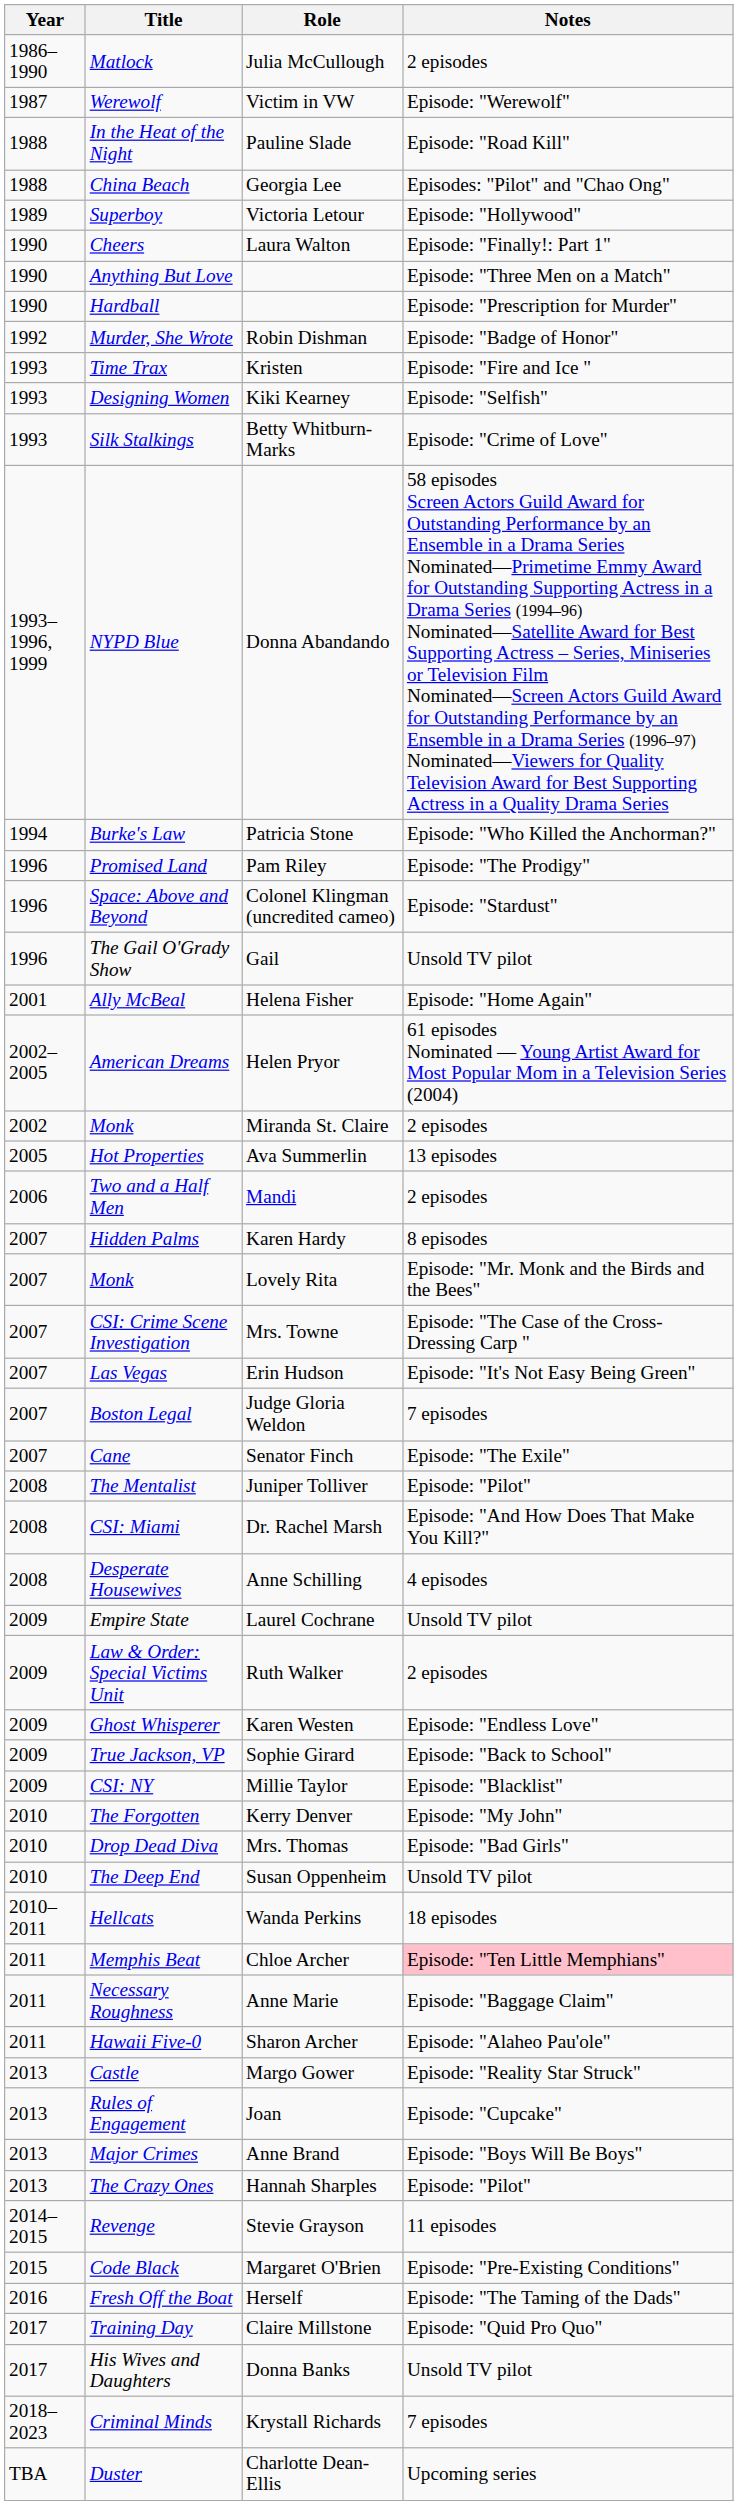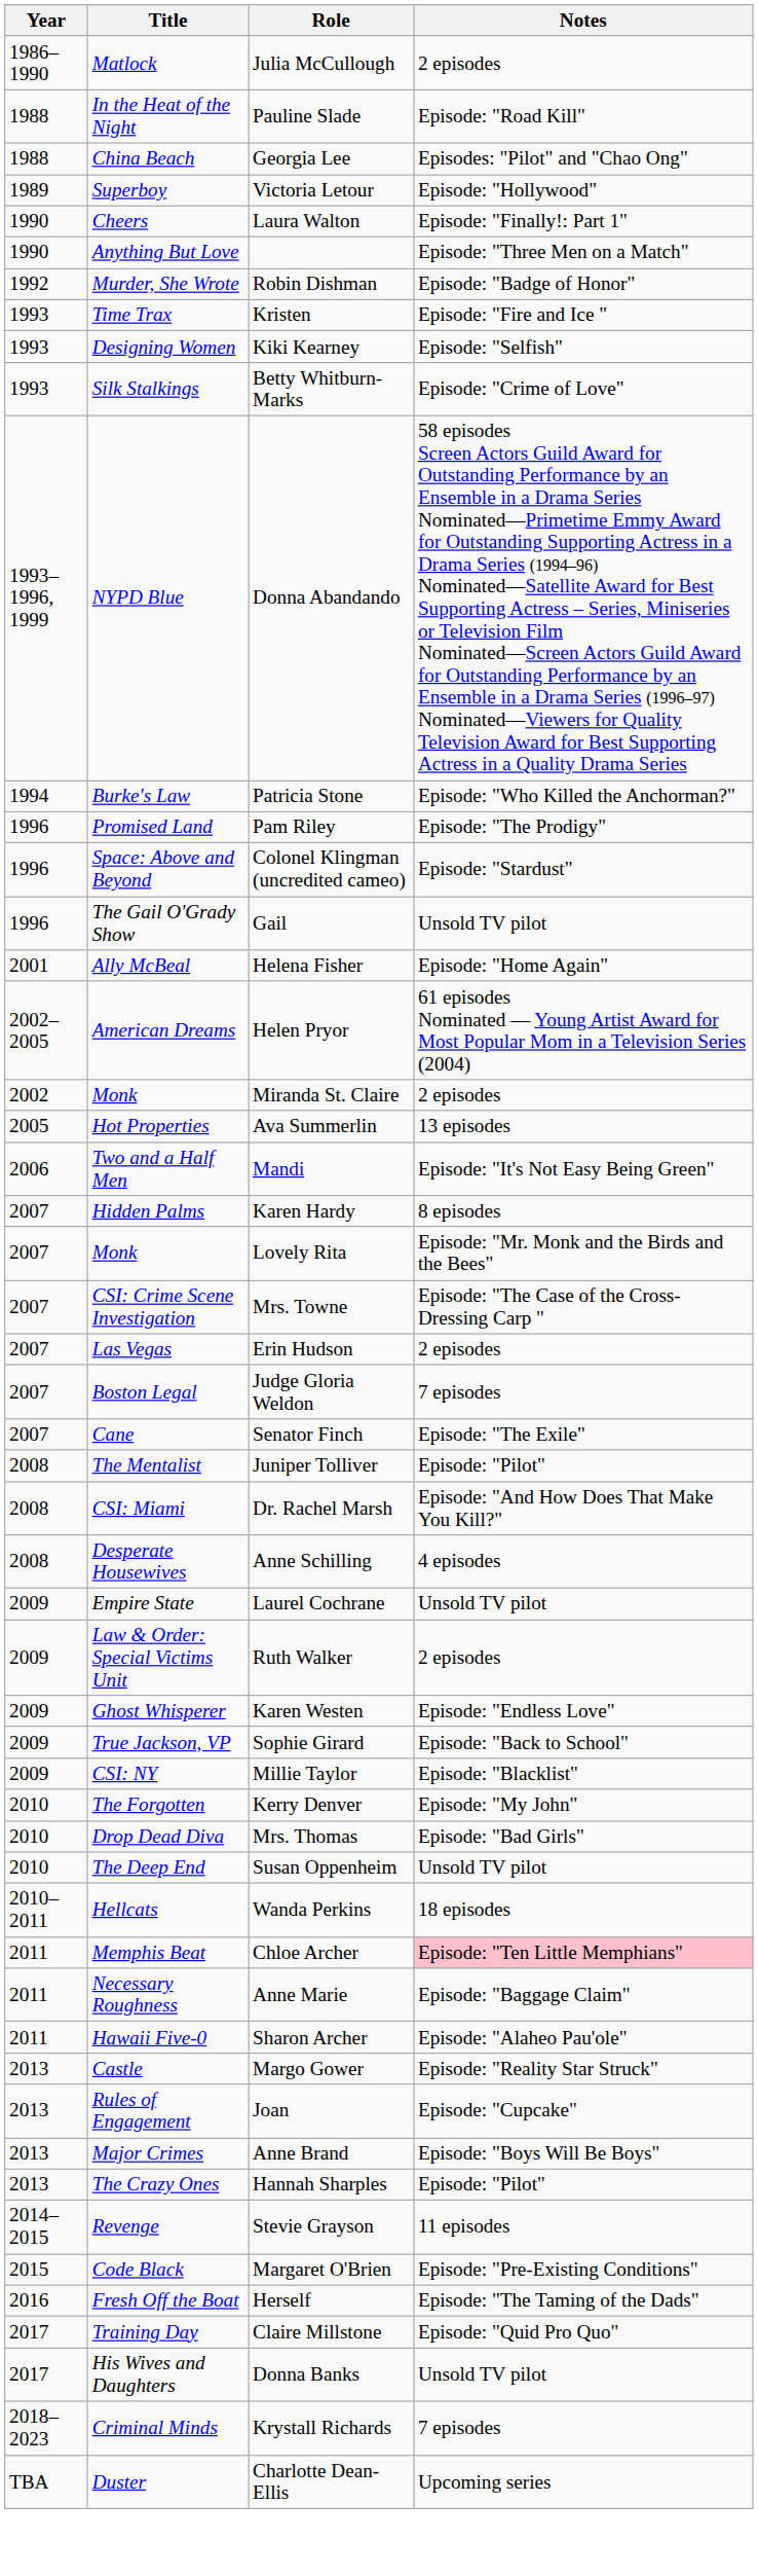 <table class="wikitable sortable">
 <tr>
 <th>Year</th>
 <th>Title</th>
 <th>Role</th>
 <th>Notes</th>
 </tr>
 <tr>
 <td>1986–1990</td>
 <td><em><a href='#'>Matlock</a></em></td>
 <td>Julia McCullough</td>
 <td>2 episodes</td>
-</tr>
-<tr>
-<td>1987</td>
-<td><em><a href='#'>Werewolf</a></em></td>
-<td>Victim in VW</td>
-<td>Episode: "Werewolf"</td>
 </tr>
 <tr>
 <td>1988</td>
 <td><em><a href='#'>In the Heat of the Night</a></em></td>
 <td>Pauline Slade</td>
 <td>Episode: "Road Kill"</td>
 </tr>
 <tr>
 <td>1988</td>
 <td><em><a href='#'>China Beach</a></em></td>
 <td>Georgia Lee</td>
 <td>Episodes: "Pilot" and "Chao Ong"</td>
 </tr>
 <tr>
 <td>1989</td>
 <td><em><a href='#'>Superboy</a></em></td>
 <td>Victoria Letour</td>
 <td>Episode: "Hollywood"</td>
 </tr>
 <tr>
 <td>1990</td>
 <td><em><a href='#'>Cheers</a></em></td>
 <td>Laura Walton</td>
 <td>Episode: "Finally!: Part 1"</td>
 </tr>
 <tr>
 <td>1990</td>
 <td><em><a href='#'>Anything But Love</a></em></td>
 <td></td>
 <td>Episode: "Three Men on a Match"</td>
-</tr>
-<tr>
-<td>1990</td>
-<td><em><a href='#'>Hardball</a></em></td>
-<td></td>
-<td>Episode: "Prescription for Murder"</td>
 </tr>
 <tr>
 <td>1992</td>
 <td><em><a href='#'>Murder, She Wrote</a></em></td>
 <td>Robin Dishman</td>
 <td>Episode: "Badge of Honor"</td>
 </tr>
 <tr>
 <td>1993</td>
 <td><em><a href='#'>Time Trax</a></em></td>
 <td>Kristen</td>
 <td>Episode: "Fire and Ice "</td>
 </tr>
 <tr>
 <td>1993</td>
 <td><em><a href='#'>Designing Women</a></em></td>
 <td>Kiki Kearney</td>
 <td>Episode: "Selfish"</td>
 </tr>
 <tr>
 <td>1993</td>
 <td><em><a href='#'>Silk Stalkings</a></em></td>
 <td>Betty Whitburn-Marks</td>
 <td>Episode: "Crime of Love"</td>
 </tr>
 <tr>
 <td>1993–1996, 1999</td>
 <td><em><a href='#'>NYPD Blue</a></em></td>
 <td>Donna Abandando</td>
 <td>58 episodes<br><a href='#'>Screen Actors Guild Award for Outstanding Performance by an Ensemble in a Drama Series</a><br>Nominated—<a href='#'>Primetime Emmy Award for Outstanding Supporting Actress in a Drama Series</a> <small>(1994–96)</small><br>Nominated—<a href='#'>Satellite Award for Best Supporting Actress – Series, Miniseries or Television Film</a><br>Nominated—<a href='#'>Screen Actors Guild Award for Outstanding Performance by an Ensemble in a Drama Series</a> <small>(1996–97)</small><br>Nominated—<a href='#'>Viewers for Quality Television Award for Best Supporting Actress in a Quality Drama Series</a></td>
 </tr>
 <tr>
 <td>1994</td>
 <td><em><a href='#'>Burke's Law</a></em></td>
 <td>Patricia Stone</td>
 <td>Episode: "Who Killed the Anchorman?"</td>
 </tr>
 <tr>
 <td>1996</td>
 <td><em><a href='#'>Promised Land</a></em></td>
 <td>Pam Riley</td>
 <td>Episode: "The Prodigy"</td>
 </tr>
 <tr>
 <td>1996</td>
 <td><em><a href='#'>Space: Above and Beyond</a></em></td>
 <td>Colonel Klingman (uncredited cameo)</td>
 <td>Episode: "Stardust"</td>
 </tr>
 <tr>
 <td>1996</td>
 <td><em>The Gail O'Grady Show</em></td>
 <td>Gail</td>
 <td>Unsold TV pilot</td>
 </tr>
 <tr>
 <td>2001</td>
 <td><em><a href='#'>Ally McBeal</a></em></td>
 <td>Helena Fisher</td>
 <td>Episode: "Home Again"</td>
 </tr>
 <tr>
 <td>2002–2005</td>
 <td><em><a href='#'>American Dreams</a></em></td>
 <td>Helen Pryor</td>
 <td>61 episodes<br>Nominated — <a href='#'>Young Artist Award for Most Popular Mom in a Television Series</a> (2004)</td>
 </tr>
 <tr>
 <td>2002</td>
 <td><em><a href='#'>Monk</a></em></td>
 <td>Miranda St. Claire</td>
 <td>2 episodes</td>
 </tr>
 <tr>
 <td>2005</td>
 <td><em><a href='#'>Hot Properties</a></em></td>
 <td>Ava Summerlin</td>
 <td>13 episodes</td>
 </tr>
 <tr>
 <td>2006</td>
 <td><em><a href='#'>Two and a Half Men</a></em></td>
 <td><a href='#'>Mandi</a></td>
-<td>2 episodes</td>
+<td>Episode: "It's Not Easy Being Green"</td>
 </tr>
 <tr>
 <td>2007</td>
 <td><em><a href='#'>Hidden Palms</a></em></td>
 <td>Karen Hardy</td>
 <td>8 episodes</td>
 </tr>
 <tr>
 <td>2007</td>
 <td><em><a href='#'>Monk</a></em></td>
 <td>Lovely Rita</td>
 <td>Episode: "Mr. Monk and the Birds and the Bees"</td>
 </tr>
 <tr>
 <td>2007</td>
 <td><em><a href='#'>CSI: Crime Scene Investigation</a></em></td>
 <td>Mrs. Towne</td>
 <td>Episode: "The Case of the Cross-Dressing Carp "</td>
 </tr>
 <tr>
 <td>2007</td>
 <td><em><a href='#'>Las Vegas</a></em></td>
 <td>Erin Hudson</td>
-<td>Episode: "It's Not Easy Being Green"</td>
+<td>2 episodes</td>
 </tr>
 <tr>
 <td>2007</td>
 <td><em><a href='#'>Boston Legal</a></em></td>
 <td>Judge Gloria Weldon</td>
 <td>7 episodes</td>
 </tr>
 <tr>
 <td>2007</td>
 <td><em><a href='#'>Cane</a></em></td>
 <td>Senator Finch</td>
 <td>Episode: "The Exile"</td>
 </tr>
 <tr>
 <td>2008</td>
 <td><em><a href='#'>The Mentalist</a></em></td>
 <td>Juniper Tolliver</td>
 <td>Episode: "Pilot"</td>
 </tr>
 <tr>
 <td>2008</td>
 <td><em><a href='#'>CSI: Miami</a></em></td>
 <td>Dr. Rachel Marsh</td>
 <td>Episode: "And How Does That Make You Kill?"</td>
 </tr>
 <tr>
 <td>2008</td>
 <td><em><a href='#'>Desperate Housewives</a></em></td>
 <td>Anne Schilling</td>
 <td>4 episodes</td>
 </tr>
 <tr>
 <td>2009</td>
 <td><em>Empire State</em></td>
 <td>Laurel Cochrane</td>
 <td>Unsold TV pilot</td>
 </tr>
 <tr>
 <td>2009</td>
 <td><em><a href='#'>Law & Order: Special Victims Unit</a></em></td>
 <td>Ruth Walker</td>
 <td>2 episodes</td>
 </tr>
 <tr>
 <td>2009</td>
 <td><em><a href='#'>Ghost Whisperer</a></em></td>
 <td>Karen Westen</td>
 <td>Episode: "Endless Love"</td>
 </tr>
 <tr>
 <td>2009</td>
 <td><em><a href='#'>True Jackson, VP</a></em></td>
 <td>Sophie Girard</td>
 <td>Episode: "Back to School"</td>
 </tr>
 <tr>
 <td>2009</td>
 <td><em><a href='#'>CSI: NY</a></em></td>
 <td>Millie Taylor</td>
 <td>Episode: "Blacklist"</td>
 </tr>
 <tr>
 <td>2010</td>
 <td><em><a href='#'>The Forgotten</a></em></td>
 <td>Kerry Denver</td>
 <td>Episode: "My John"</td>
 </tr>
 <tr>
 <td>2010</td>
 <td><em><a href='#'>Drop Dead Diva</a></em></td>
 <td>Mrs. Thomas</td>
 <td>Episode: "Bad Girls"</td>
 </tr>
 <tr>
 <td>2010</td>
 <td><em><a href='#'>The Deep End</a></em></td>
 <td>Susan Oppenheim</td>
 <td>Unsold TV pilot</td>
 </tr>
 <tr>
 <td>2010–2011</td>
 <td><em><a href='#'>Hellcats</a></em></td>
 <td>Wanda Perkins</td>
 <td>18 episodes</td>
 </tr>
 <tr>
 <td>2011</td>
 <td><em><a href='#'>Memphis Beat</a></em></td>
 <td>Chloe Archer</td>
 <td style="background: pink;">Episode: "Ten Little Memphians"</td>
 </tr>
 <tr>
 <td>2011</td>
 <td><em><a href='#'>Necessary Roughness</a></em></td>
 <td>Anne Marie</td>
 <td>Episode: "Baggage Claim"</td>
 </tr>
 <tr>
 <td>2011</td>
 <td><em><a href='#'>Hawaii Five-0</a></em></td>
 <td>Sharon Archer</td>
 <td>Episode: "Alaheo Pau'ole"</td>
 </tr>
 <tr>
 <td>2013</td>
 <td><em><a href='#'>Castle</a></em></td>
 <td>Margo Gower</td>
 <td>Episode: "Reality Star Struck"</td>
 </tr>
 <tr>
 <td>2013</td>
 <td><em><a href='#'>Rules of Engagement</a></em></td>
 <td>Joan</td>
 <td>Episode: "Cupcake"</td>
 </tr>
 <tr>
 <td>2013</td>
 <td><em><a href='#'>Major Crimes</a></em></td>
 <td>Anne Brand</td>
 <td>Episode: "Boys Will Be Boys"</td>
 </tr>
 <tr>
 <td>2013</td>
 <td><em><a href='#'>The Crazy Ones</a></em></td>
 <td>Hannah Sharples</td>
 <td>Episode: "Pilot"</td>
 </tr>
 <tr>
 <td>2014–2015</td>
 <td><em><a href='#'>Revenge</a></em></td>
 <td>Stevie Grayson</td>
 <td>11 episodes</td>
 </tr>
 <tr>
 <td>2015</td>
 <td><em><a href='#'>Code Black</a></em></td>
 <td>Margaret O'Brien</td>
 <td>Episode: "Pre-Existing Conditions"</td>
 </tr>
 <tr>
 <td>2016</td>
 <td><em><a href='#'>Fresh Off the Boat</a></em></td>
 <td>Herself</td>
 <td>Episode: "The Taming of the Dads"</td>
 </tr>
 <tr>
 <td>2017</td>
 <td><em><a href='#'>Training Day</a></em></td>
 <td>Claire Millstone</td>
 <td>Episode: "Quid Pro Quo"</td>
 </tr>
 <tr>
 <td>2017</td>
 <td><em>His Wives and Daughters</em></td>
 <td>Donna Banks</td>
 <td>Unsold TV pilot</td>
 </tr>
 <tr>
 <td>2018–2023</td>
 <td><em><a href='#'>Criminal Minds</a></em></td>
 <td>Krystall Richards</td>
 <td>7 episodes</td>
 </tr>
 <tr>
 <td>TBA</td>
 <td><em><a href='#'>Duster</a></em></td>
 <td>Charlotte Dean-Ellis</td>
 <td>Upcoming series</td>
 </tr>
 </table>
